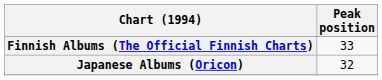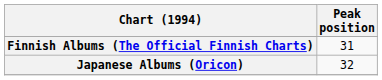 <table class="wikitable sortable plainrowheaders" style="text-align:center">
 <tr>
 <th scope="col">Chart (1994)</th>
 <th scope="col">Peak<br>position</th>
 </tr>
 <tr>
 </tr>
 <tr>
 <th scope="row">Finnish Albums (<a href='#'>The Official Finnish Charts</a>)</th>
-<td align="center">33</td>
+<td align="center">31</td>
 </tr>
 <tr>
 <th scope="row">Japanese Albums (<a href='#'>Oricon</a>)</th>
 <td>32</td>
 </tr>
 <tr>
 </tr>
 <tr>
 </tr>
 <tr>
 </tr>
 </table>
